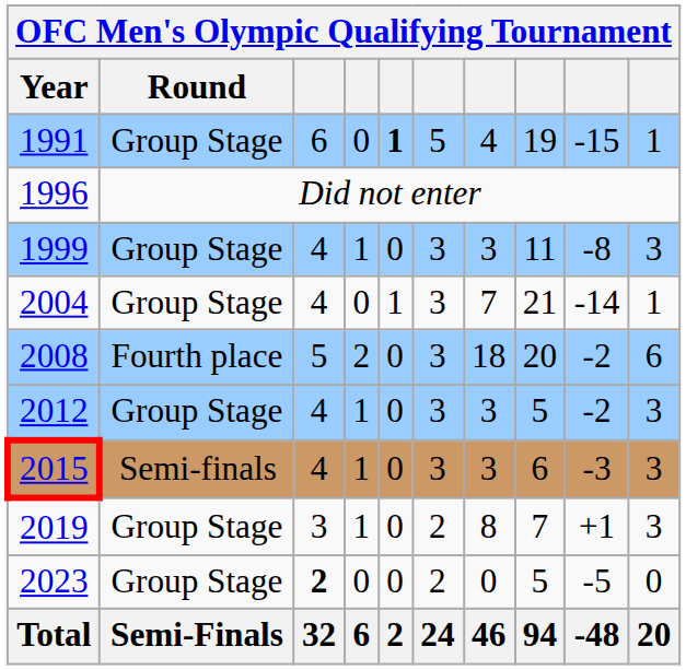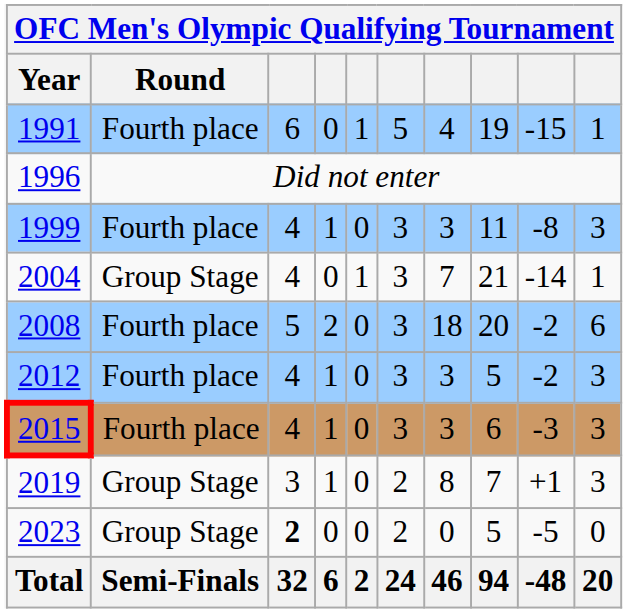 <table class="wikitable" style="text-align: center;">
 <tr>
 <th colspan=10><a href='#'>OFC Men's Olympic Qualifying Tournament</a></th>
 </tr>
 <tr>
 <th>Year</th>
 <th>Round</th>
 <th></th>
 <th></th>
 <th></th>
 <th></th>
 <th></th>
 <th></th>
 <th></th>
 <th></th>
 </tr>
 <tr style="background:#9acdff;">
 <td> <a href='#'>1991</a></td>
-<td>Group Stage</td>
+<td>Fourth place</td>
 <td>6</td>
 <td>0</td>
-<td><strong>1</strong></td>
+<td>1</td>
 <td>5</td>
 <td>4</td>
 <td>19</td>
 <td>-15</td>
 <td>1</td>
 </tr>
 <tr>
 <td> <a href='#'>1996</a></td>
 <td colspan=9><em>Did not enter</em></td>
 </tr>
 <tr style="background:#9acdff;">
 <td> <a href='#'>1999</a></td>
-<td>Group Stage</td>
+<td>Fourth place</td>
 <td>4</td>
 <td>1</td>
 <td>0</td>
 <td>3</td>
 <td>3</td>
 <td>11</td>
 <td>-8</td>
 <td>3</td>
 </tr>
 <tr>
 <td> <a href='#'>2004</a></td>
 <td>Group Stage</td>
 <td>4</td>
 <td>0</td>
 <td>1</td>
 <td>3</td>
 <td>7</td>
 <td>21</td>
 <td>-14</td>
 <td>1</td>
 </tr>
 <tr style="background:#9acdff;">
 <td> <a href='#'>2008</a></td>
 <td>Fourth place</td>
 <td>5</td>
 <td>2</td>
 <td>0</td>
 <td>3</td>
 <td>18</td>
 <td>20</td>
 <td>-2</td>
 <td>6</td>
 </tr>
 <tr style="background:#9acdff;">
 <td> <a href='#'>2012</a></td>
-<td>Group Stage</td>
+<td>Fourth place</td>
 <td>4</td>
 <td>1</td>
 <td>0</td>
 <td>3</td>
 <td>3</td>
 <td>5</td>
 <td>-2</td>
 <td>3</td>
 </tr>
 <tr bgcolor=#cc9966>
 <td style="border: 3px solid red"> <a href='#'>2015</a></td>
-<td>Semi-finals</td>
+<td>Fourth place</td>
 <td>4</td>
 <td>1</td>
 <td>0</td>
 <td>3</td>
 <td>3</td>
 <td>6</td>
 <td>-3</td>
 <td>3</td>
 </tr>
 <tr>
 <td> <a href='#'>2019</a></td>
 <td>Group Stage</td>
 <td>3</td>
 <td>1</td>
 <td>0</td>
 <td>2</td>
 <td>8</td>
 <td>7</td>
 <td>+1</td>
 <td>3</td>
 </tr>
 <tr>
 <td> <a href='#'>2023</a></td>
 <td>Group Stage</td>
 <td><strong>2</strong></td>
 <td>0</td>
 <td>0</td>
 <td>2</td>
 <td>0</td>
 <td>5</td>
 <td>-5</td>
 <td>0</td>
 </tr>
 <tr>
 <th><strong>Total</strong></th>
 <th>Semi-Finals</th>
 <th><strong>32</strong></th>
 <th><strong>6</strong></th>
 <th><strong>2</strong></th>
 <th><strong>24</strong></th>
 <th><strong>46</strong></th>
 <th><strong>94</strong></th>
 <th><strong>-48</strong></th>
 <th><strong>20</strong></th>
 </tr>
 </table>
